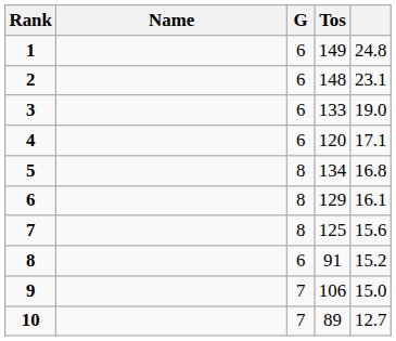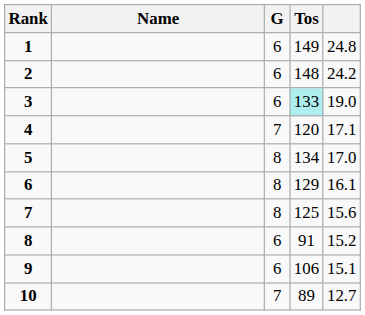 <table class="wikitable" style="text-align:center; font-size:90%;">
 <tr>
 <th width=10px>Rank</th>
 <th width=175px>Name</th>
 <th width=15px>G</th>
 <th width=10px>Tos</th>
 <th width=10px></th>
 </tr>
 <tr>
 <td><strong>1</strong></td>
 <td align=left><strong></strong></td>
 <td>6</td>
 <td>149</td>
 <td>24.8</td>
 </tr>
 <tr>
 <td><strong>2</strong></td>
 <td align=left></td>
 <td>6</td>
 <td>148</td>
-<td>23.1</td>
+<td>24.2</td>
 </tr>
 <tr>
 <td><strong>3</strong></td>
 <td align=left></td>
 <td>6</td>
-<td>133</td>
+<td style="background: paleturquoise;">133</td>
 <td>19.0</td>
 </tr>
 <tr>
 <td><strong>4</strong></td>
 <td align=left></td>
-<td>6</td>
+<td>7</td>
 <td>120</td>
 <td>17.1</td>
 </tr>
 <tr>
 <td><strong>5</strong></td>
 <td align=left></td>
 <td>8</td>
 <td>134</td>
-<td>16.8</td>
+<td>17.0</td>
 </tr>
 <tr>
 <td><strong>6</strong></td>
 <td align=left></td>
 <td>8</td>
 <td>129</td>
 <td>16.1</td>
 </tr>
 <tr>
 <td><strong>7</strong></td>
 <td align=left></td>
 <td>8</td>
 <td>125</td>
 <td>15.6</td>
 </tr>
 <tr>
 <td><strong>8</strong></td>
 <td align=left></td>
 <td>6</td>
 <td>91</td>
 <td>15.2</td>
 </tr>
 <tr>
 <td><strong>9</strong></td>
 <td align=left></td>
-<td>7</td>
+<td>6</td>
 <td>106</td>
-<td>15.0</td>
+<td>15.1</td>
 </tr>
 <tr>
 <td><strong>10</strong></td>
 <td align=left></td>
 <td>7</td>
 <td>89</td>
 <td>12.7</td>
 </tr>
 </table>
